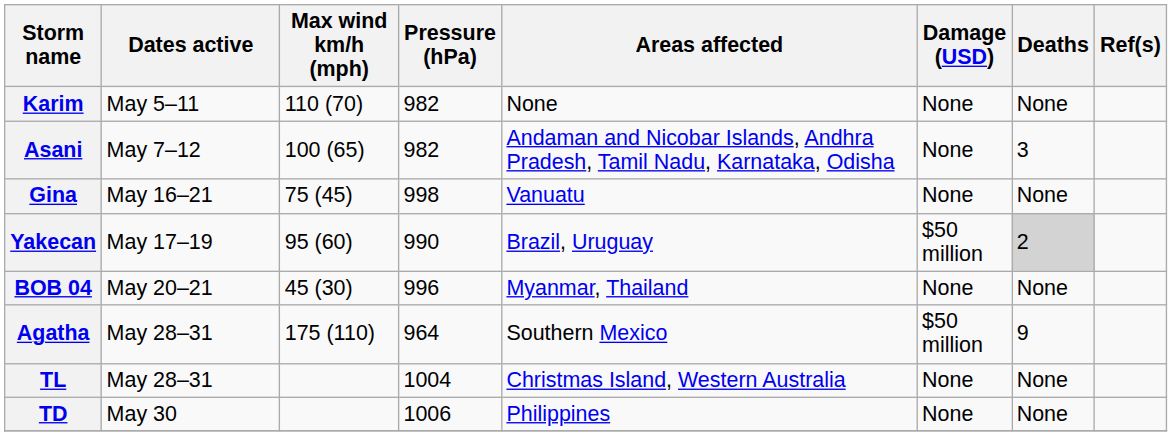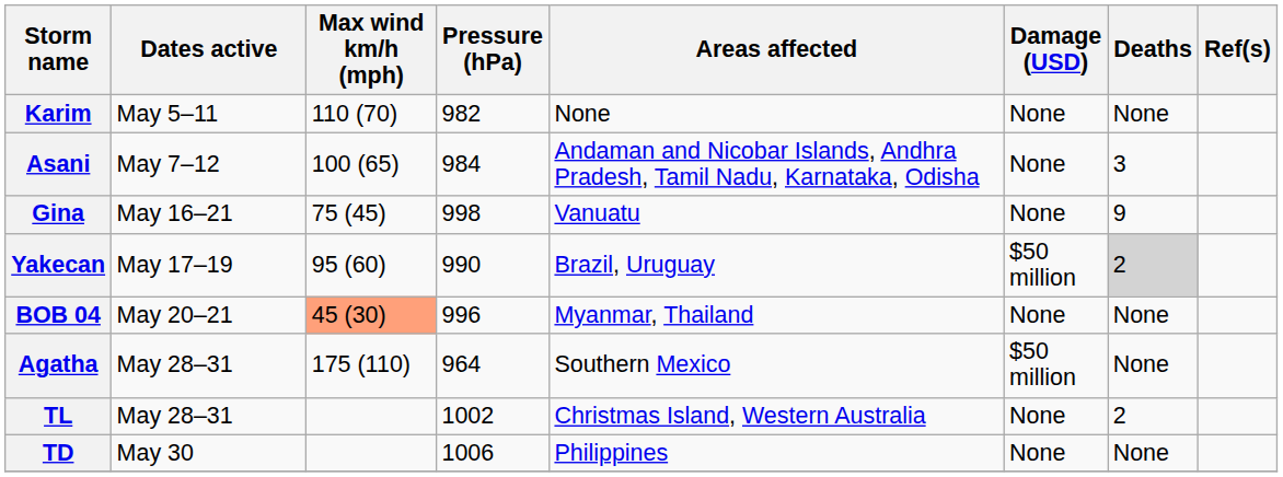 <table class="wikitable sortable">
 <tr>
 <th width="5%">Storm name</th>
 <th width="15%">Dates active</th>
 <th width="10%">Max wind<br>km/h (mph)</th>
 <th width="5%">Pressure<br>(hPa)</th>
 <th width="35%">Areas affected</th>
 <th width="5%">Damage<br>(<a href='#'>USD</a>)</th>
 <th width="5%">Deaths</th>
 <th width="5%">Ref(s)</th>
 </tr>
 <tr>
 <th><a href='#'>Karim</a></th>
 <td>May 5–11</td>
 <td>110 (70)</td>
 <td>982</td>
 <td>None</td>
 <td>None</td>
 <td>None</td>
 <td></td>
 </tr>
 <tr>
 <th><a href='#'>Asani</a></th>
 <td>May 7–12</td>
 <td>100 (65)</td>
-<td>982</td>
+<td>984</td>
 <td><a href='#'>Andaman and Nicobar Islands</a>, <a href='#'>Andhra Pradesh</a>, <a href='#'>Tamil Nadu</a>, <a href='#'>Karnataka</a>, <a href='#'>Odisha</a></td>
 <td>None</td>
 <td>3</td>
 <td></td>
 </tr>
 <tr>
 <th><a href='#'>Gina</a></th>
 <td>May 16–21</td>
 <td>75 (45)</td>
 <td>998</td>
 <td><a href='#'>Vanuatu</a></td>
 <td>None</td>
-<td>None</td>
+<td>9</td>
 <td></td>
 </tr>
 <tr>
 <th><a href='#'>Yakecan</a></th>
 <td>May 17–19</td>
 <td>95 (60)</td>
 <td>990</td>
 <td><a href='#'>Brazil</a>, <a href='#'>Uruguay</a></td>
 <td>$50 million</td>
 <td style="background: lightgrey;">2</td>
 <td></td>
 </tr>
 <tr>
 <th><a href='#'>BOB 04</a></th>
 <td>May 20–21</td>
-<td>45 (30)</td>
+<td style="background: lightsalmon;">45 (30)</td>
 <td>996</td>
 <td><a href='#'>Myanmar</a>, <a href='#'>Thailand</a></td>
 <td>None</td>
 <td>None</td>
 <td></td>
 </tr>
 <tr>
 <th><a href='#'>Agatha</a></th>
 <td>May 28–31</td>
 <td>175 (110)</td>
 <td>964</td>
 <td>Southern <a href='#'>Mexico</a></td>
 <td>$50 million</td>
-<td>9</td>
+<td>None</td>
 <td></td>
 </tr>
 <tr>
 <th><a href='#'>TL</a></th>
 <td>May 28–31</td>
 <td></td>
-<td>1004</td>
+<td>1002</td>
 <td><a href='#'>Christmas Island</a>, <a href='#'>Western Australia</a></td>
 <td>None</td>
-<td>None</td>
+<td>2</td>
 <td></td>
 </tr>
 <tr>
 <th><a href='#'>TD</a></th>
 <td>May 30</td>
 <td></td>
 <td>1006</td>
 <td><a href='#'>Philippines</a></td>
 <td>None</td>
 <td>None</td>
 <td></td>
 </tr>
 <tr>
 </tr>
 </table>
